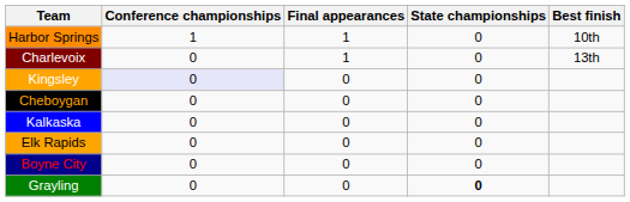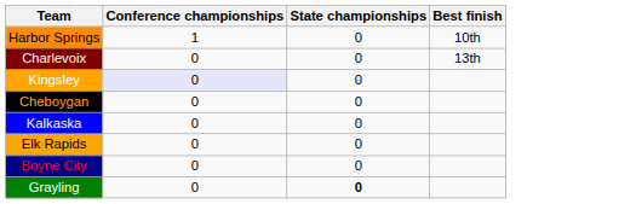 <table class="wikitable sortable" style="text-align:center">
 <tr>
 <th>Team</th>
 <th>Conference championships</th>
-<th>Final appearances</th>
 <th>State championships</th>
 <th>Best finish</th>
 </tr>
 <tr>
 <td !align=center style="background:darkorange;color:black">Harbor Springs</td>
-<td>1</td>
 <td>1</td>
 <td>0</td>
 <td>10th</td>
 </tr>
 <tr>
 <td !align=center style="background:maroon;color:white">Charlevoix</td>
 <td>0</td>
-<td>1</td>
 <td>0</td>
 <td>13th</td>
 </tr>
 <tr>
 <td !align=center style="background:orange;color:white">Kingsley</td>
 <td style="background: lavender;">0</td>
 <td>0</td>
-<td>0</td>
 <td></td>
 </tr>
 <tr>
 <td !align=center style="background:black;color:orange">Cheboygan</td>
-<td>0</td>
 <td>0</td>
 <td>0</td>
 <td></td>
 </tr>
 <tr>
 <td !align=center style="background:blue;color:white">Kalkaska</td>
 <td>0</td>
 <td>0</td>
-<td>0</td>
 <td></td>
 </tr>
 <tr>
 <td !align=center style="background:orange;color:black">Elk Rapids</td>
-<td>0</td>
 <td>0</td>
 <td>0</td>
 <td></td>
 </tr>
 <tr>
 <td !align=center style="background:darkblue;color:red">Boyne City</td>
 <td>0</td>
 <td>0</td>
-<td>0</td>
 <td></td>
 </tr>
 <tr>
 <td !align=center style="background:green;color:white">Grayling</td>
 <td>0</td>
-<td>0</td>
 <td><strong>0</strong></td>
 <td></td>
 </tr>
 </table>
